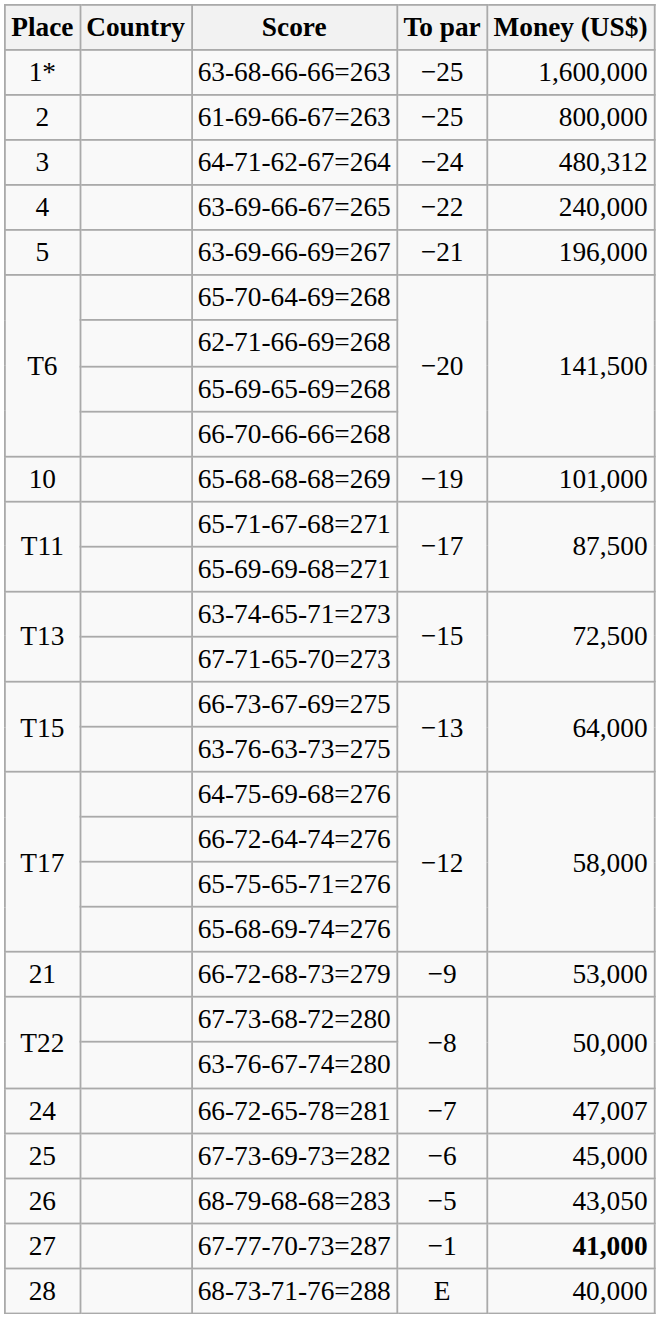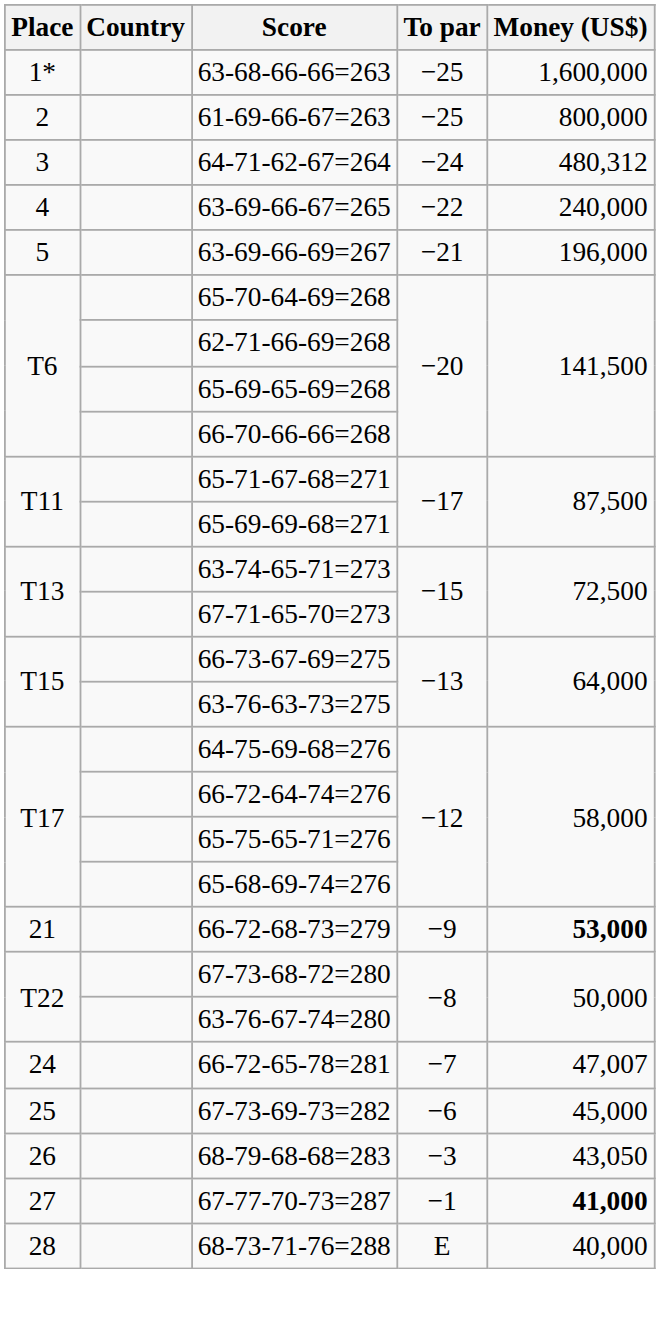 <table class="wikitable" style="font-size:95%;">
 <tr>
 <th>Place</th>
 <th>Country</th>
 <th>Score</th>
 <th>To par</th>
 <th>Money (US$)</th>
 </tr>
 <tr>
 <td align=center>1*</td>
 <td></td>
 <td>63-68-66-66=263</td>
 <td align=center>−25</td>
 <td align=right>1,600,000</td>
 </tr>
 <tr>
 <td align=center>2</td>
 <td></td>
 <td>61-69-66-67=263</td>
 <td align=center>−25</td>
 <td align=right>800,000</td>
 </tr>
 <tr>
 <td align=center>3</td>
 <td></td>
 <td>64-71-62-67=264</td>
 <td align=center>−24</td>
 <td align=right>480,312</td>
 </tr>
 <tr>
 <td align=center>4</td>
 <td></td>
 <td>63-69-66-67=265</td>
 <td align=center>−22</td>
 <td align=right>240,000</td>
 </tr>
 <tr>
 <td align=center>5</td>
 <td></td>
 <td>63-69-66-69=267</td>
 <td align=center>−21</td>
 <td align=right>196,000</td>
 </tr>
 <tr>
 <td rowspan=4 align=center>T6</td>
 <td></td>
 <td>65-70-64-69=268</td>
 <td rowspan=4 align=center>−20</td>
 <td rowspan=4 align=right>141,500</td>
 </tr>
 <tr>
 <td></td>
 <td>62-71-66-69=268</td>
 </tr>
 <tr>
 <td></td>
 <td>65-69-65-69=268</td>
 </tr>
 <tr>
 <td></td>
 <td>66-70-66-66=268</td>
 </tr>
 <tr>
-<td align=center>10</td>
-<td></td>
-<td>65-68-68-68=269</td>
-<td align=center>−19</td>
-<td align=right>101,000</td>
-</tr>
-<tr>
 <td rowspan=2 align=center>T11</td>
 <td></td>
 <td>65-71-67-68=271</td>
 <td rowspan=2 align=center>−17</td>
 <td rowspan=2 align=right>87,500</td>
 </tr>
 <tr>
 <td></td>
 <td>65-69-69-68=271</td>
 </tr>
 <tr>
 <td rowspan=2 align=center>T13</td>
 <td></td>
 <td>63-74-65-71=273</td>
 <td rowspan=2 align=center>−15</td>
 <td rowspan=2 align=right>72,500</td>
 </tr>
 <tr>
 <td></td>
 <td>67-71-65-70=273</td>
 </tr>
 <tr>
 <td rowspan=2 align=center>T15</td>
 <td></td>
 <td>66-73-67-69=275</td>
 <td rowspan=2 align=center>−13</td>
 <td rowspan=2 align=right>64,000</td>
 </tr>
 <tr>
 <td></td>
 <td>63-76-63-73=275</td>
 </tr>
 <tr>
 <td rowspan=4 align=center>T17</td>
 <td></td>
 <td>64-75-69-68=276</td>
 <td rowspan=4 align=center>−12</td>
 <td rowspan=4 align=right>58,000</td>
 </tr>
 <tr>
 <td></td>
 <td>66-72-64-74=276</td>
 </tr>
 <tr>
 <td></td>
 <td>65-75-65-71=276</td>
 </tr>
 <tr>
 <td></td>
 <td>65-68-69-74=276</td>
 </tr>
 <tr>
 <td align=center>21</td>
 <td></td>
 <td>66-72-68-73=279</td>
 <td align=center>−9</td>
-<td align=right>53,000</td>
+<td align=right><strong>53,000</strong></td>
 </tr>
 <tr>
 <td rowspan=2 align=center>T22</td>
 <td></td>
 <td>67-73-68-72=280</td>
 <td rowspan=2 align=center>−8</td>
 <td rowspan=2 align=right>50,000</td>
 </tr>
 <tr>
 <td></td>
 <td>63-76-67-74=280</td>
 </tr>
 <tr>
 <td align=center>24</td>
 <td></td>
 <td>66-72-65-78=281</td>
 <td align=center>−7</td>
 <td align=right>47,007</td>
 </tr>
 <tr>
 <td align=center>25</td>
 <td></td>
 <td>67-73-69-73=282</td>
 <td align=center>−6</td>
 <td align=right>45,000</td>
 </tr>
 <tr>
 <td align=center>26</td>
 <td></td>
 <td>68-79-68-68=283</td>
-<td align=center>−5</td>
+<td align=center>−3</td>
 <td align=right>43,050</td>
 </tr>
 <tr>
 <td align=center>27</td>
 <td></td>
 <td>67-77-70-73=287</td>
 <td align=center>−1</td>
 <td align=right><strong>41,000</strong></td>
 </tr>
 <tr>
 <td align=center>28</td>
 <td></td>
 <td>68-73-71-76=288</td>
 <td align=center>E</td>
 <td align=right>40,000</td>
 </tr>
 </table>
